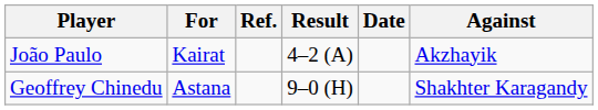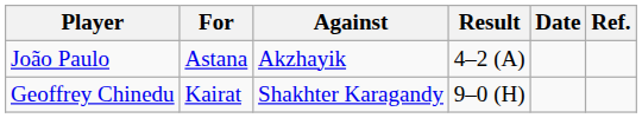 <table class="wikitable">
 <tr>
 <th>Player</th>
 <th>For</th>
-<th>Ref.</th>
+<th>Against</th>
 <th>Result</th>
 <th>Date</th>
-<th>Against</th>
+<th>Ref.</th>
 </tr>
 <tr>
 <td> <a href='#'>João Paulo</a></td>
-<td><a href='#'>Kairat</a></td>
-<td></td>
+<td><a href='#'>Astana</a></td>
+<td><a href='#'>Akzhayik</a></td>
 <td>4–2 (A)</td>
 <td></td>
-<td><a href='#'>Akzhayik</a></td>
+<td></td>
 </tr>
 <tr>
 <td> <a href='#'>Geoffrey Chinedu</a></td>
-<td><a href='#'>Astana</a></td>
-<td></td>
+<td><a href='#'>Kairat</a></td>
+<td><a href='#'>Shakhter Karagandy</a></td>
 <td>9–0 (H)</td>
 <td></td>
-<td><a href='#'>Shakhter Karagandy</a></td>
+<td></td>
 </tr>
 </table>
